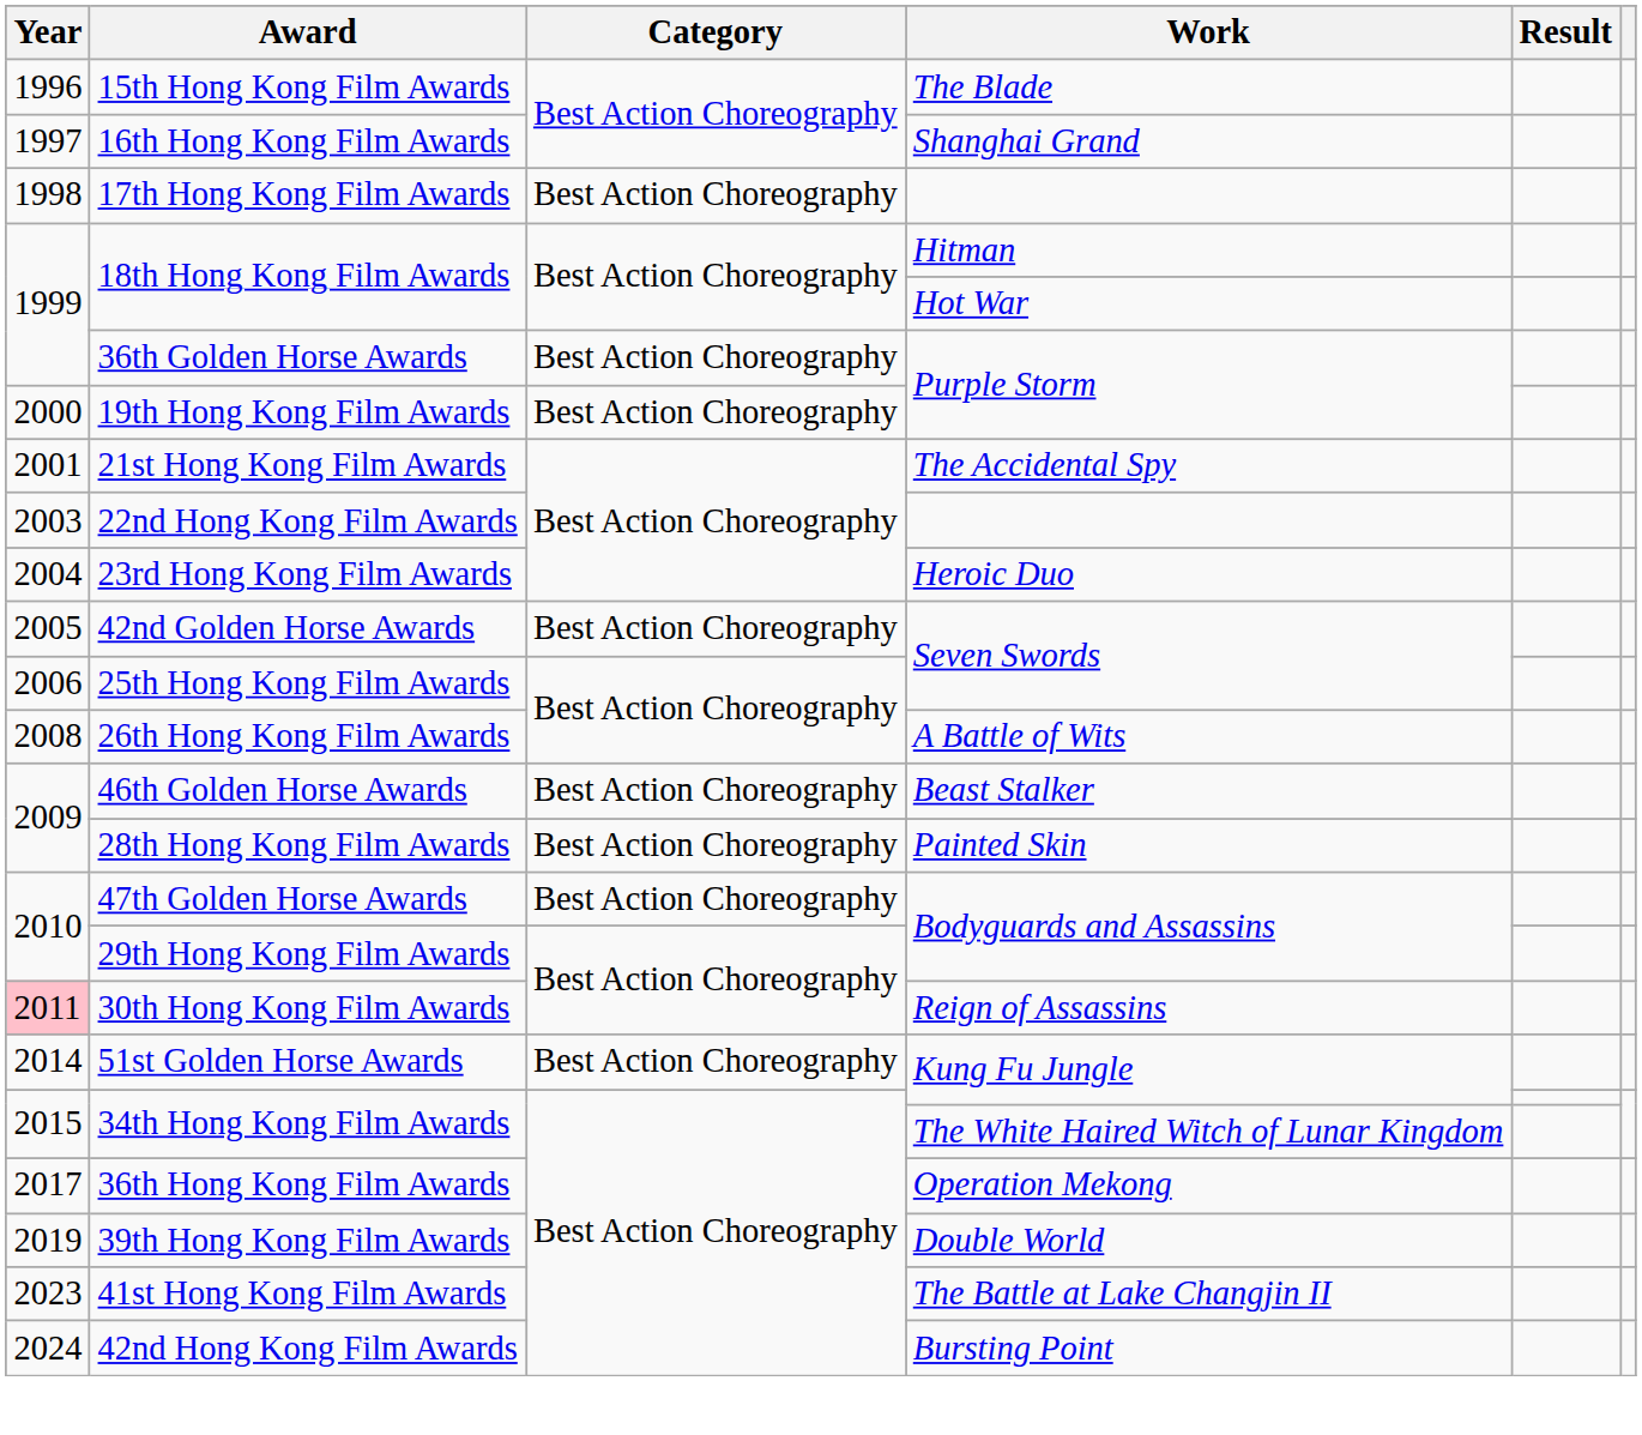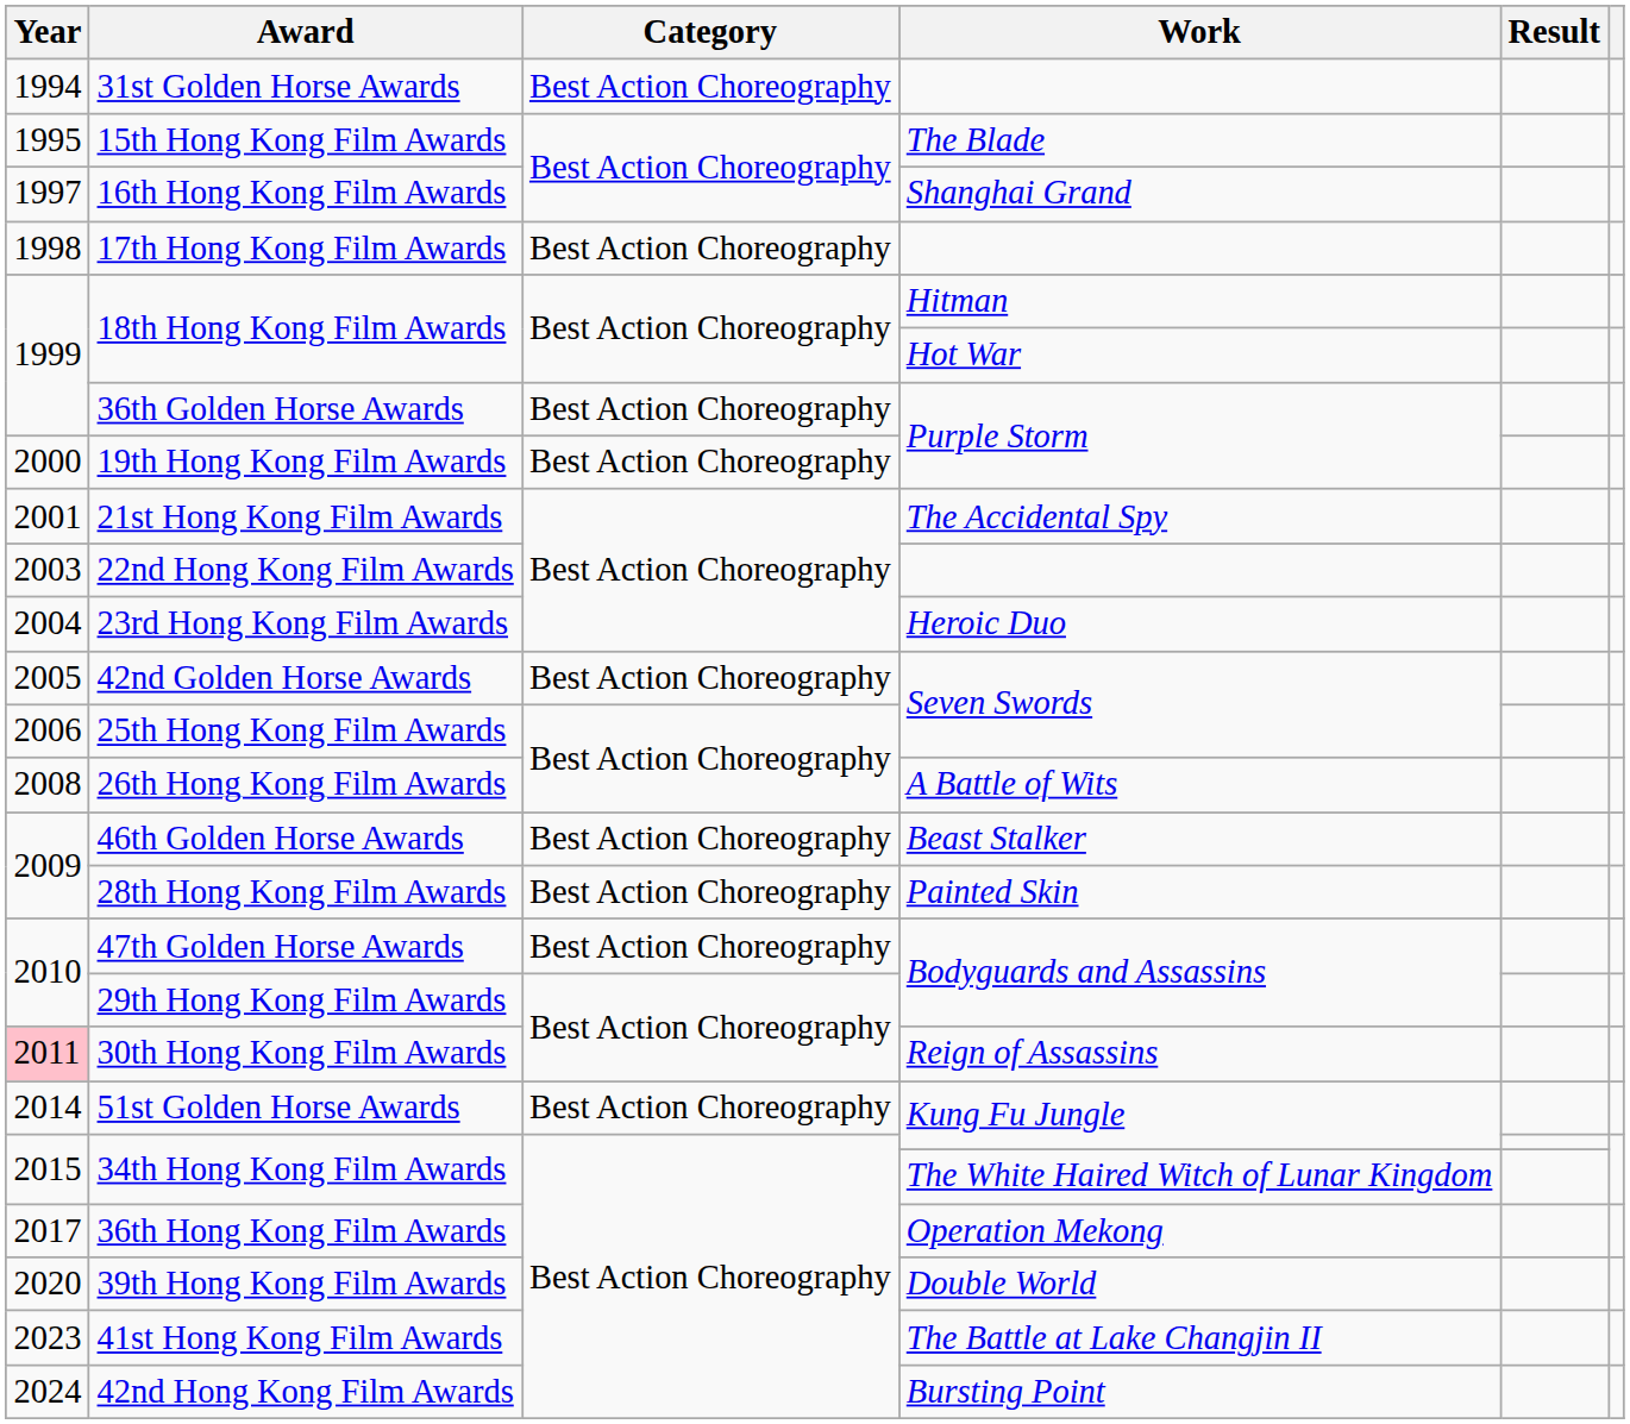 <table class="wikitable plainrowheaders">
 <tr>
 <th>Year</th>
 <th>Award</th>
 <th>Category</th>
 <th>Work</th>
 <th>Result</th>
 <th></th>
 </tr>
 <tr>
-<td>1996</td>
+<td>1994</td>
+<td><a href='#'>31st Golden Horse Awards</a></td>
+<td><a href='#'>Best Action Choreography</a></td>
+<td><em></em></td>
+<td></td>
+<td></td>
+</tr>
+<tr>
+<td>1995</td>
 <td><a href='#'>15th Hong Kong Film Awards</a></td>
 <td rowspan="2"><a href='#'>Best Action Choreography</a></td>
 <td><em><a href='#'>The Blade</a></em></td>
 <td></td>
 <td></td>
 </tr>
 <tr>
 <td>1997</td>
 <td><a href='#'>16th Hong Kong Film Awards</a></td>
 <td><em><a href='#'>Shanghai Grand</a></em></td>
 <td></td>
 <td></td>
 </tr>
 <tr>
 <td>1998</td>
 <td><a href='#'>17th Hong Kong Film Awards</a></td>
 <td>Best Action Choreography</td>
 <td><em></em></td>
 <td></td>
 <td></td>
 </tr>
 <tr>
 <td rowspan="3">1999</td>
 <td rowspan="2"><a href='#'>18th Hong Kong Film Awards</a></td>
 <td rowspan="2">Best Action Choreography</td>
 <td><em><a href='#'>Hitman</a></em></td>
 <td></td>
 <td></td>
 </tr>
 <tr>
 <td><em><a href='#'>Hot War</a></em></td>
 <td></td>
 <td></td>
 </tr>
 <tr>
 <td><a href='#'>36th Golden Horse Awards</a></td>
 <td>Best Action Choreography</td>
 <td rowspan="2"><em><a href='#'>Purple Storm</a></em></td>
 <td></td>
 <td></td>
 </tr>
 <tr>
 <td>2000</td>
 <td><a href='#'>19th Hong Kong Film Awards</a></td>
 <td>Best Action Choreography</td>
 <td></td>
 <td></td>
 </tr>
 <tr>
 <td>2001</td>
 <td><a href='#'>21st Hong Kong Film Awards</a></td>
 <td rowspan="3">Best Action Choreography</td>
 <td><em><a href='#'>The Accidental Spy</a></em></td>
 <td></td>
 <td></td>
 </tr>
 <tr>
 <td>2003</td>
 <td><a href='#'>22nd Hong Kong Film Awards</a></td>
 <td><em></em></td>
 <td></td>
 <td></td>
 </tr>
 <tr>
 <td>2004</td>
 <td><a href='#'>23rd Hong Kong Film Awards</a></td>
 <td><em><a href='#'>Heroic Duo</a></em></td>
 <td></td>
 <td></td>
 </tr>
 <tr>
 <td>2005</td>
 <td><a href='#'>42nd Golden Horse Awards</a></td>
 <td>Best Action Choreography</td>
 <td rowspan="2"><em><a href='#'>Seven Swords</a></em></td>
 <td></td>
 <td></td>
 </tr>
 <tr>
 <td>2006</td>
 <td><a href='#'>25th Hong Kong Film Awards</a></td>
 <td rowspan="2">Best Action Choreography</td>
 <td></td>
 <td></td>
 </tr>
 <tr>
 <td>2008</td>
 <td><a href='#'>26th Hong Kong Film Awards</a></td>
 <td><em><a href='#'>A Battle of Wits</a></em></td>
 <td></td>
 <td></td>
 </tr>
 <tr>
 <td rowspan="2">2009</td>
 <td><a href='#'>46th Golden Horse Awards</a></td>
 <td>Best Action Choreography</td>
 <td><em><a href='#'>Beast Stalker</a></em></td>
 <td></td>
 <td></td>
 </tr>
 <tr>
 <td><a href='#'>28th Hong Kong Film Awards</a></td>
 <td>Best Action Choreography</td>
 <td><em><a href='#'>Painted Skin</a></em></td>
 <td></td>
 <td></td>
 </tr>
 <tr>
 <td rowspan="2">2010</td>
 <td><a href='#'>47th Golden Horse Awards</a></td>
 <td>Best Action Choreography</td>
 <td rowspan="2"><em><a href='#'>Bodyguards and Assassins</a></em></td>
 <td></td>
 <td></td>
 </tr>
 <tr>
 <td><a href='#'>29th Hong Kong Film Awards</a></td>
 <td rowspan="2">Best Action Choreography</td>
 <td></td>
 <td></td>
 </tr>
 <tr>
 <td style="background: pink;">2011</td>
 <td><a href='#'>30th Hong Kong Film Awards</a></td>
 <td><em><a href='#'>Reign of Assassins</a></em></td>
 <td></td>
 <td></td>
 </tr>
 <tr>
 <td>2014</td>
 <td><a href='#'>51st Golden Horse Awards</a></td>
 <td>Best Action Choreography</td>
 <td rowspan="2"><em><a href='#'>Kung Fu Jungle</a></em></td>
 <td></td>
 <td></td>
 </tr>
 <tr>
 <td rowspan="2">2015</td>
 <td rowspan="2"><a href='#'>34th Hong Kong Film Awards</a></td>
 <td rowspan="6">Best Action Choreography</td>
 <td></td>
 <td rowspan="2"></td>
 </tr>
 <tr>
 <td><em><a href='#'>The White Haired Witch of Lunar Kingdom</a></em></td>
 <td></td>
 </tr>
 <tr>
 <td>2017</td>
 <td><a href='#'>36th Hong Kong Film Awards</a></td>
 <td><em><a href='#'>Operation Mekong</a></em></td>
 <td></td>
 <td></td>
 </tr>
 <tr>
-<td>2019</td>
+<td>2020</td>
 <td><a href='#'>39th Hong Kong Film Awards</a></td>
 <td><em><a href='#'>Double World</a></em></td>
 <td></td>
 <td></td>
 </tr>
 <tr>
 <td>2023</td>
 <td><a href='#'>41st Hong Kong Film Awards</a></td>
 <td><em><a href='#'>The Battle at Lake Changjin II</a></em></td>
 <td></td>
 <td></td>
 </tr>
 <tr>
 <td>2024</td>
 <td><a href='#'>42nd Hong Kong Film Awards</a></td>
 <td><em><a href='#'>Bursting Point</a></em></td>
 <td></td>
 <td></td>
 </tr>
 </table>
